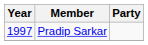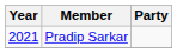 <table class="wikitable sortable">
 <tr>
 <th>Year</th>
 <th>Member</th>
 <th colspan=2>Party</th>
 </tr>
 <tr>
-<td><a href='#'>1997</a></td>
+<td><a href='#'>2021</a></td>
 <td><a href='#'>Pradip Sarkar</a></td>
 <td></td>
 </tr>
 <tr>
 </tr>
 </table>
